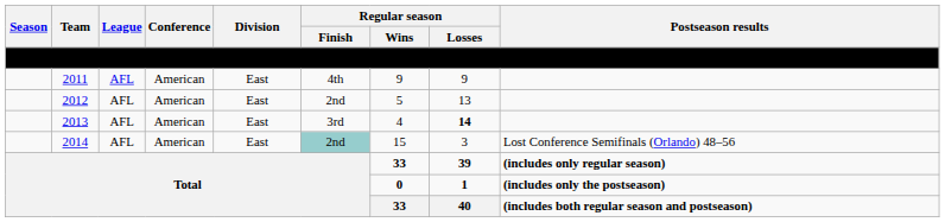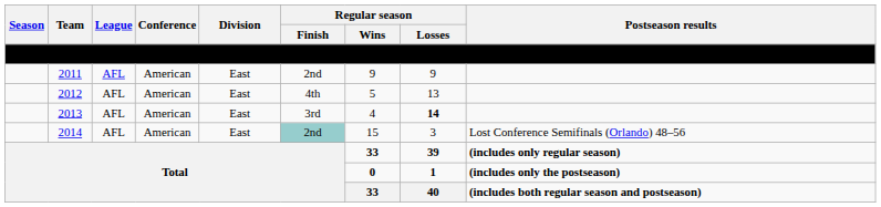 <table class="wikitable" style="font-size: 95%; width:70%;">
 <tr>
 <th rowspan="2" style="width:5%;"><a href='#'>Season</a></th>
 <th rowspan="2" style="width:5%;">Team</th>
 <th rowspan="2" style="width:5%;"><a href='#'>League</a></th>
 <th rowspan="2" style="width:5%;">Conference</th>
 <th rowspan="2">Division</th>
 <th colspan="3">Regular season</th>
 <th rowspan="2">Postseason results</th>
 </tr>
 <tr>
 <th>Finish</th>
 <th>Wins</th>
 <th>Losses</th>
 </tr>
 <tr>
 <td align="center" Colspan="9" style="background: black"><strong><span>Pittsburgh Power</span></strong></td>
 </tr>
 <tr>
 <td align="center"></td>
 <td align="center"><a href='#'>2011</a></td>
 <td align="center"><a href='#'>AFL</a></td>
 <td align="center">American</td>
 <td align="center">East</td>
-<td align="center">4th</td>
+<td align="center">2nd</td>
 <td align="center">9</td>
 <td align="center">9</td>
 <td></td>
 </tr>
 <tr>
 <td align="center"></td>
 <td align="center"><a href='#'>2012</a></td>
 <td align="center">AFL</td>
 <td align="center">American</td>
 <td align="center">East</td>
-<td align="center">2nd</td>
+<td align="center">4th</td>
 <td align="center">5</td>
 <td align="center">13</td>
 <td></td>
 </tr>
 <tr>
 <td align="center"></td>
 <td align="center"><a href='#'>2013</a></td>
 <td align="center">AFL</td>
 <td align="center">American</td>
 <td align="center">East</td>
 <td align="center">3rd</td>
 <td align="center">4</td>
 <td align="center"><strong>14</strong></td>
 <td></td>
 </tr>
 <tr>
 <td align="center"></td>
 <td align="center"><a href='#'>2014</a></td>
 <td align="center">AFL</td>
 <td align="center">American</td>
 <td align="center">East</td>
 <td align="center" bgcolor="#96CDCD">2nd</td>
 <td align="center">15</td>
 <td align="center">3</td>
 <td>Lost Conference Semifinals (<a href='#'>Orlando</a>) 48–56</td>
 </tr>
 <tr>
 <th align="center" rowSpan="3" colSpan="6">Total</th>
 <td align="center"><strong>33</strong></td>
 <td align="center"><strong>39</strong></td>
 <td colSpan="2"><strong>(includes only regular season)</strong></td>
 </tr>
 <tr>
 <td align="center"><strong>0</strong></td>
 <td align="center"><strong>1</strong></td>
 <td colSpan="2"><strong>(includes only the postseason)</strong></td>
 </tr>
 <tr>
 <th align="center">33</th>
 <th align="center">40</th>
 <td colSpan="2"><strong>(includes both regular season and postseason)</strong></td>
 </tr>
 </table>
